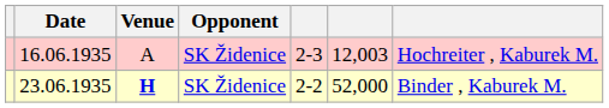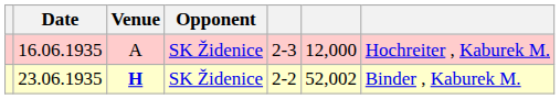 <table class="wikitable" Style="text-align: center">
 <tr>
 <th></th>
 <th>Date</th>
 <th>Venue</th>
 <th>Opponent</th>
 <th></th>
 <th></th>
 <th></th>
 </tr>
 <tr style="background:#fcc">
 <td></td>
 <td>16.06.1935</td>
 <td>A</td>
 <td align="left"><a href='#'>SK Židenice</a> </td>
 <td>2-3</td>
-<td align="right">12,003</td>
+<td align="right">12,000</td>
 <td align="left"><a href='#'>Hochreiter</a> , <a href='#'>Kaburek M.</a> </td>
 </tr>
 <tr style="background:#ffc">
 <td></td>
 <td>23.06.1935</td>
 <td><strong><a href='#'>H</a></strong></td>
 <td align="left"><a href='#'>SK Židenice</a> </td>
 <td>2-2</td>
-<td align="right">52,000</td>
+<td align="right">52,002</td>
 <td align="left"><a href='#'>Binder</a> , <a href='#'>Kaburek M.</a> </td>
 </tr>
 </table>
